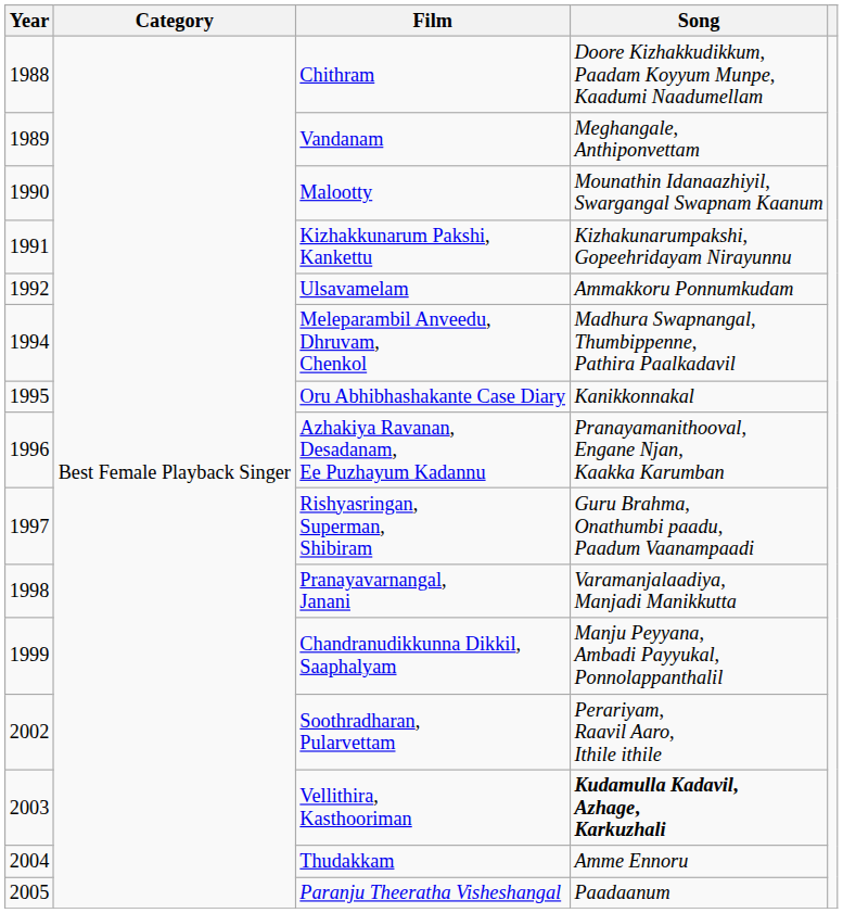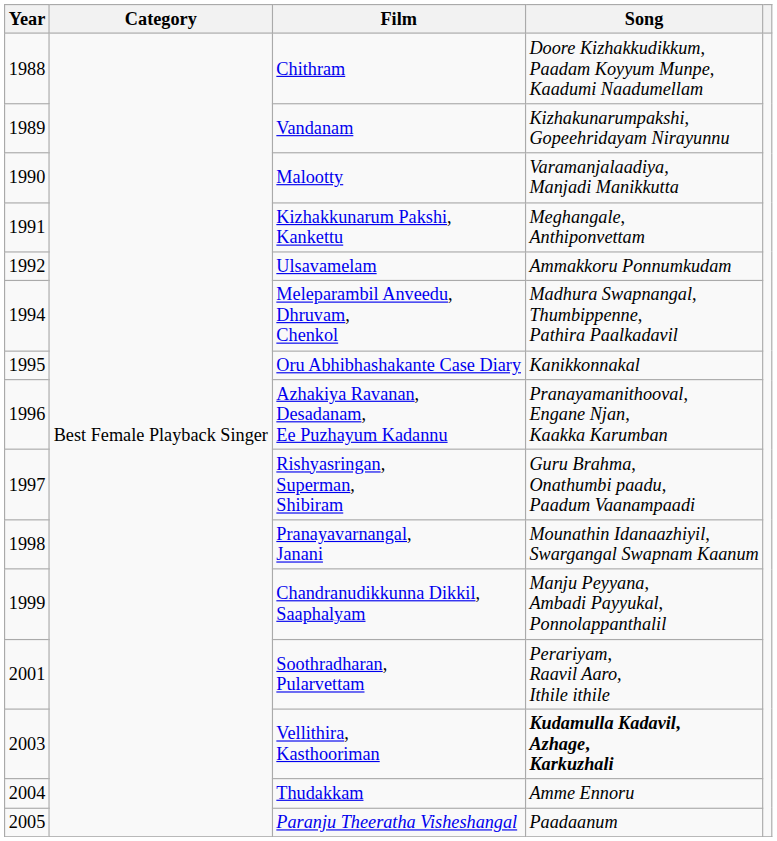 <table class="wikitable sortable">
 <tr>
 <th>Year</th>
 <th>Category</th>
 <th>Film</th>
 <th>Song</th>
 <th></th>
 </tr>
 <tr>
 <td>1988</td>
 <td rowspan=15>Best Female Playback Singer</td>
 <td><a href='#'>Chithram</a></td>
 <td><em>Doore Kizhakkudikkum</em>, <br> <em>Paadam Koyyum Munpe</em>, <br> <em>Kaadumi Naadumellam</em></td>
 <td rowspan=15></td>
 </tr>
 <tr>
 <td>1989</td>
 <td><a href='#'>Vandanam</a></td>
-<td><em>Meghangale</em>, <br> <em>Anthiponvettam</em></td>
+<td><em>Kizhakunarumpakshi</em>, <br> <em>Gopeehridayam Nirayunnu</em></td>
 </tr>
 <tr>
 <td>1990</td>
 <td><a href='#'>Malootty</a></td>
-<td><em>Mounathin Idanaazhiyil</em>, <br> <em>Swargangal Swapnam Kaanum</em></td>
+<td><em>Varamanjalaadiya</em>, <br> <em>Manjadi Manikkutta</em></td>
 </tr>
 <tr>
 <td>1991</td>
 <td><a href='#'>Kizhakkunarum Pakshi</a>, <br> <a href='#'>Kankettu</a></td>
-<td><em>Kizhakunarumpakshi</em>, <br> <em>Gopeehridayam Nirayunnu</em></td>
+<td><em>Meghangale</em>, <br> <em>Anthiponvettam</em></td>
 </tr>
 <tr>
 <td>1992</td>
 <td><a href='#'>Ulsavamelam</a></td>
 <td><em>Ammakkoru Ponnumkudam</em></td>
 </tr>
 <tr>
 <td>1994</td>
 <td><a href='#'>Meleparambil Anveedu</a>, <br> <a href='#'>Dhruvam</a>, <br> <a href='#'>Chenkol</a></td>
 <td><em>Madhura Swapnangal</em>, <br> <em>Thumbippenne</em>, <br> <em>Pathira Paalkadavil</em></td>
 </tr>
 <tr>
 <td>1995</td>
 <td><a href='#'>Oru Abhibhashakante Case Diary</a></td>
 <td><em>Kanikkonnakal</em></td>
 </tr>
 <tr>
 <td>1996</td>
 <td><a href='#'>Azhakiya Ravanan</a>, <br> <a href='#'>Desadanam</a>, <br> <a href='#'>Ee Puzhayum Kadannu</a></td>
 <td><em>Pranayamanithooval</em>, <br> <em>Engane Njan</em>, <br> <em>Kaakka Karumban</em></td>
 </tr>
 <tr>
 <td>1997</td>
 <td><a href='#'>Rishyasringan</a>, <br> <a href='#'>Superman</a>, <br> <a href='#'>Shibiram</a></td>
 <td><em>Guru Brahma</em>, <br> <em>Onathumbi paadu</em>, <br> <em>Paadum Vaanampaadi</em></td>
 </tr>
 <tr>
 <td>1998</td>
 <td><a href='#'>Pranayavarnangal</a>, <br> <a href='#'>Janani</a></td>
-<td><em>Varamanjalaadiya</em>, <br> <em>Manjadi Manikkutta</em></td>
+<td><em>Mounathin Idanaazhiyil</em>, <br> <em>Swargangal Swapnam Kaanum</em></td>
 </tr>
 <tr>
 <td>1999</td>
 <td><a href='#'>Chandranudikkunna Dikkil</a>, <br> <a href='#'>Saaphalyam</a></td>
 <td><em>Manju Peyyana</em>, <br> <em>Ambadi Payyukal</em>, <br> <em>Ponnolappanthalil</em></td>
 </tr>
 <tr>
-<td>2002</td>
+<td>2001</td>
 <td><a href='#'>Soothradharan</a>, <br> <a href='#'>Pularvettam</a></td>
 <td><em>Perariyam</em>, <br> <em>Raavil Aaro</em>, <br> <em>Ithile ithile</em></td>
 </tr>
 <tr>
 <td>2003</td>
 <td><a href='#'>Vellithira</a>, <br> <a href='#'>Kasthooriman</a></td>
 <td><strong><em>Kudamulla Kadavil</em>, <br>  <em>Azhage</em>, <br> <em>Karkuzhali</em></strong></td>
 </tr>
 <tr>
 <td>2004</td>
 <td><a href='#'>Thudakkam</a></td>
 <td><em>Amme Ennoru</em></td>
 </tr>
 <tr>
 <td>2005</td>
 <td><em><a href='#'>Paranju Theeratha Visheshangal</a></em></td>
 <td><em>Paadaanum</em></td>
 </tr>
 </table>
